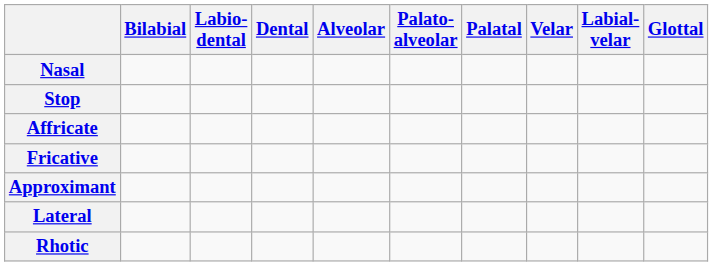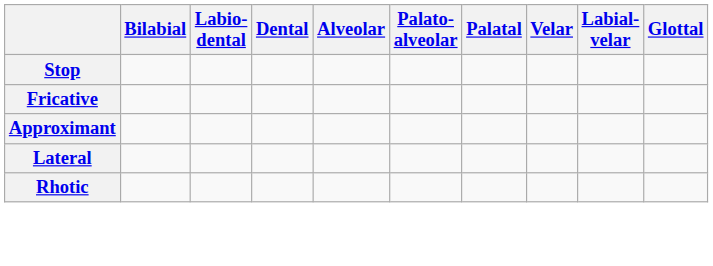 <table class="wikitable" style=text-align:center>
 <tr>
 <th></th>
 <th><a href='#'>Bilabial</a></th>
 <th><a href='#'>Labio-<br>dental</a></th>
 <th><a href='#'>Dental</a></th>
 <th><a href='#'>Alveolar</a></th>
 <th><a href='#'>Palato-<br>alveolar</a></th>
 <th><a href='#'>Palatal</a></th>
 <th><a href='#'>Velar</a></th>
 <th><a href='#'>Labial-<br>velar</a></th>
 <th><a href='#'>Glottal</a></th>
 </tr>
 <tr>
-<th><a href='#'>Nasal</a></th>
-<td> </td>
-<td></td>
-<td></td>
-<td> </td>
-<td></td>
-<td></td>
-<td></td>
-<td></td>
-<td></td>
-</tr>
-<tr>
 <th><a href='#'>Stop</a></th>
 <td>  </td>
 <td></td>
 <td></td>
 <td>  </td>
 <td></td>
 <td></td>
 <td>  </td>
-<td></td>
-<td></td>
-</tr>
-<tr>
-<th><a href='#'>Affricate</a></th>
-<td></td>
-<td></td>
-<td></td>
-<td></td>
-<td> </td>
-<td></td>
-<td></td>
 <td></td>
 <td></td>
 </tr>
 <tr>
 <th><a href='#'>Fricative</a></th>
 <td></td>
 <td>  </td>
 <td>  </td>
 <td>  </td>
 <td> </td>
 <td></td>
 <td> </td>
 <td></td>
 <td></td>
 </tr>
 <tr>
 <th><a href='#'>Approximant</a></th>
 <td></td>
 <td></td>
 <td></td>
 <td></td>
 <td></td>
 <td></td>
 <td></td>
 <td> </td>
 <td></td>
 </tr>
 <tr>
 <th><a href='#'>Lateral</a></th>
 <td></td>
 <td></td>
 <td></td>
 <td> </td>
 <td></td>
 <td></td>
 <td></td>
 <td></td>
 <td></td>
 </tr>
 <tr>
 <th><a href='#'>Rhotic</a></th>
 <td></td>
 <td></td>
 <td></td>
 <td> </td>
 <td></td>
 <td></td>
 <td></td>
 <td></td>
 <td></td>
 </tr>
 </table>
